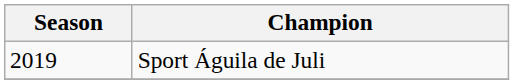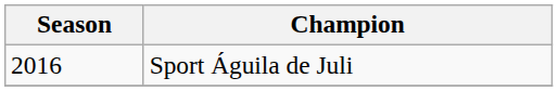 <table class="wikitable sortable">
 <tr>
 <th width=80px>Season</th>
 <th width=250px>Champion</th>
 </tr>
 <tr>
-<td>2019</td>
+<td>2016</td>
 <td>Sport Águila de Juli</td>
 </tr>
 <tr>
 </tr>
 </table>
